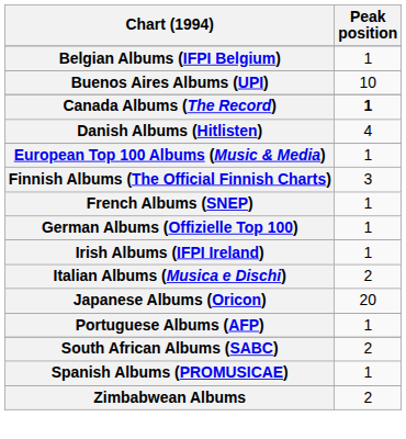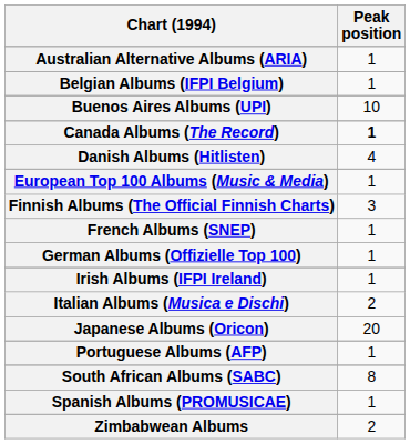 <table class="wikitable plainrowheaders sortable">
 <tr>
 <th>Chart (1994)</th>
 <th>Peak<br>position</th>
 </tr>
 <tr>
+</tr>
+<tr>
+<th scope="row">Australian Alternative Albums (<a href='#'>ARIA</a>)</th>
+<td style="text-align:center;">1</td>
 </tr>
 <tr>
 </tr>
 <tr>
 <th scope="row">Belgian Albums (<a href='#'>IFPI Belgium</a>)</th>
 <td style="text-align:center;">1</td>
 </tr>
 <tr>
 </tr>
 <tr>
 </tr>
 <tr>
 <th scope="row">Buenos Aires Albums (<a href='#'>UPI</a>)</th>
 <td style="text-align:center;">10</td>
 </tr>
 <tr>
 </tr>
 <tr>
 <th scope="row">Canada Albums (<em><a href='#'>The Record</a></em>)</th>
 <td style="text-align:center;"><strong>1</strong></td>
 </tr>
 <tr>
 <th scope="row">Danish Albums (<a href='#'>Hitlisten</a>)</th>
 <td style="text-align:center;">4</td>
 </tr>
 <tr>
 </tr>
 <tr>
 <th scope="row"><a href='#'>European Top 100 Albums</a> (<em><a href='#'>Music & Media</a></em>)</th>
 <td style="text-align:center;">1</td>
 </tr>
 <tr>
 <th scope="row">Finnish Albums (<a href='#'>The Official Finnish Charts</a>)</th>
 <td style="text-align:center;">3</td>
 </tr>
 <tr>
 <th scope="row">French Albums (<a href='#'>SNEP</a>)</th>
 <td style="text-align:center;">1</td>
 </tr>
 <tr>
 <th scope="row">German Albums (<a href='#'>Offizielle Top 100</a>)</th>
 <td align="center">1</td>
 </tr>
 <tr>
 </tr>
 <tr>
 <th scope="row">Irish Albums (<a href='#'>IFPI Ireland</a>)</th>
 <td style="text-align:center;">1</td>
 </tr>
 <tr>
 <th scope="row">Italian Albums (<em><a href='#'>Musica e Dischi</a></em>)</th>
 <td style="text-align:center;">2</td>
 </tr>
 <tr>
 <th scope="row">Japanese Albums (<a href='#'>Oricon</a>)</th>
 <td style="text-align:center;">20</td>
 </tr>
 <tr>
 </tr>
 <tr>
 </tr>
 <tr>
 <th scope="row">Portuguese Albums (<a href='#'>AFP</a>)</th>
 <td style="text-align:center;">1</td>
 </tr>
 <tr>
 </tr>
 <tr>
 <th scope="row">South African Albums (<a href='#'>SABC</a>)</th>
-<td style="text-align:center;">2</td>
+<td style="text-align:center;">8</td>
 </tr>
 <tr>
 <th scope="row">Spanish Albums (<a href='#'>PROMUSICAE</a>)</th>
 <td style="text-align:center;">1</td>
 </tr>
 <tr>
 </tr>
 <tr>
 </tr>
 <tr>
 </tr>
 <tr>
 </tr>
 <tr>
 </tr>
 <tr>
 <th scope="row">Zimbabwean Albums</th>
 <td style="text-align:center;">2</td>
 </tr>
 </table>
